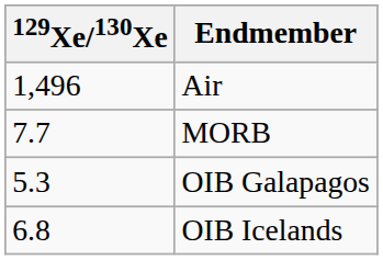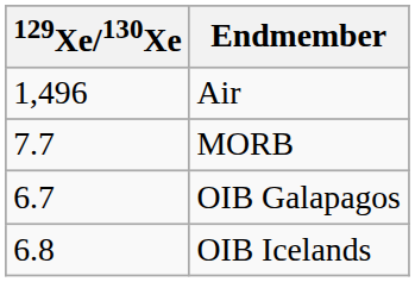 <table class="wikitable">
 <tr>
 <th><sup>129</sup>Xe/<sup>130</sup>Xe</th>
 <th>Endmember</th>
 </tr>
 <tr>
 <td>1,496</td>
 <td>Air</td>
 </tr>
 <tr>
 <td>7.7</td>
 <td>MORB</td>
 </tr>
 <tr>
-<td>5.3</td>
+<td>6.7</td>
 <td>OIB Galapagos</td>
 </tr>
 <tr>
 <td>6.8</td>
 <td>OIB Icelands</td>
 </tr>
 </table>
